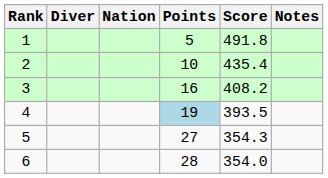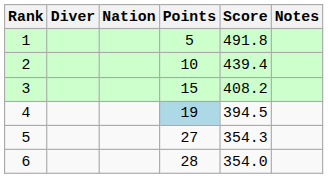 <table class="wikitable sortable" style="text-align:center">
 <tr>
 <th>Rank</th>
 <th>Diver</th>
 <th>Nation</th>
 <th>Points</th>
 <th>Score</th>
 <th>Notes</th>
 </tr>
 <tr style="background:#cfc;">
 <td>1</td>
 <td align=left></td>
 <td align=left></td>
 <td>5</td>
 <td>491.8</td>
 <td></td>
 </tr>
 <tr style="background:#cfc;">
 <td>2</td>
 <td align=left></td>
 <td align=left></td>
 <td>10</td>
-<td>435.4</td>
+<td>439.4</td>
 <td></td>
 </tr>
 <tr style="background:#cfc;">
 <td>3</td>
 <td align=left></td>
 <td align=left></td>
-<td>16</td>
+<td>15</td>
 <td>408.2</td>
 <td></td>
 </tr>
 <tr>
 <td>4</td>
 <td align=left></td>
 <td align=left></td>
 <td style="background: lightblue;">19</td>
-<td>393.5</td>
+<td>394.5</td>
 <td></td>
 </tr>
 <tr>
 <td>5</td>
 <td align=left></td>
 <td align=left></td>
 <td>27</td>
 <td>354.3</td>
 <td></td>
 </tr>
 <tr>
 <td>6</td>
 <td align=left></td>
 <td align=left></td>
 <td>28</td>
 <td>354.0</td>
 <td></td>
 </tr>
 </table>
